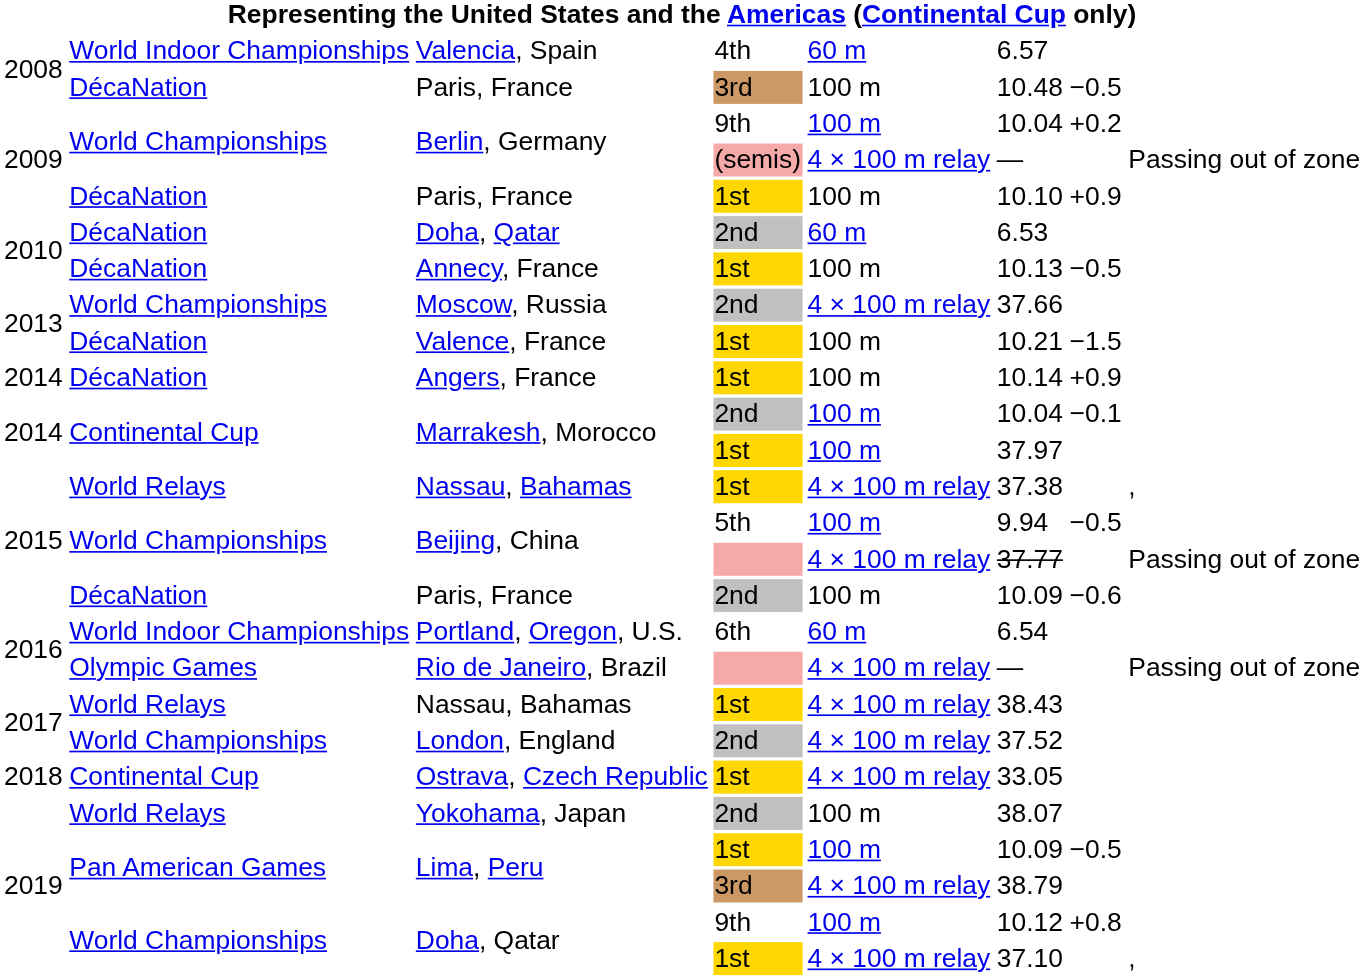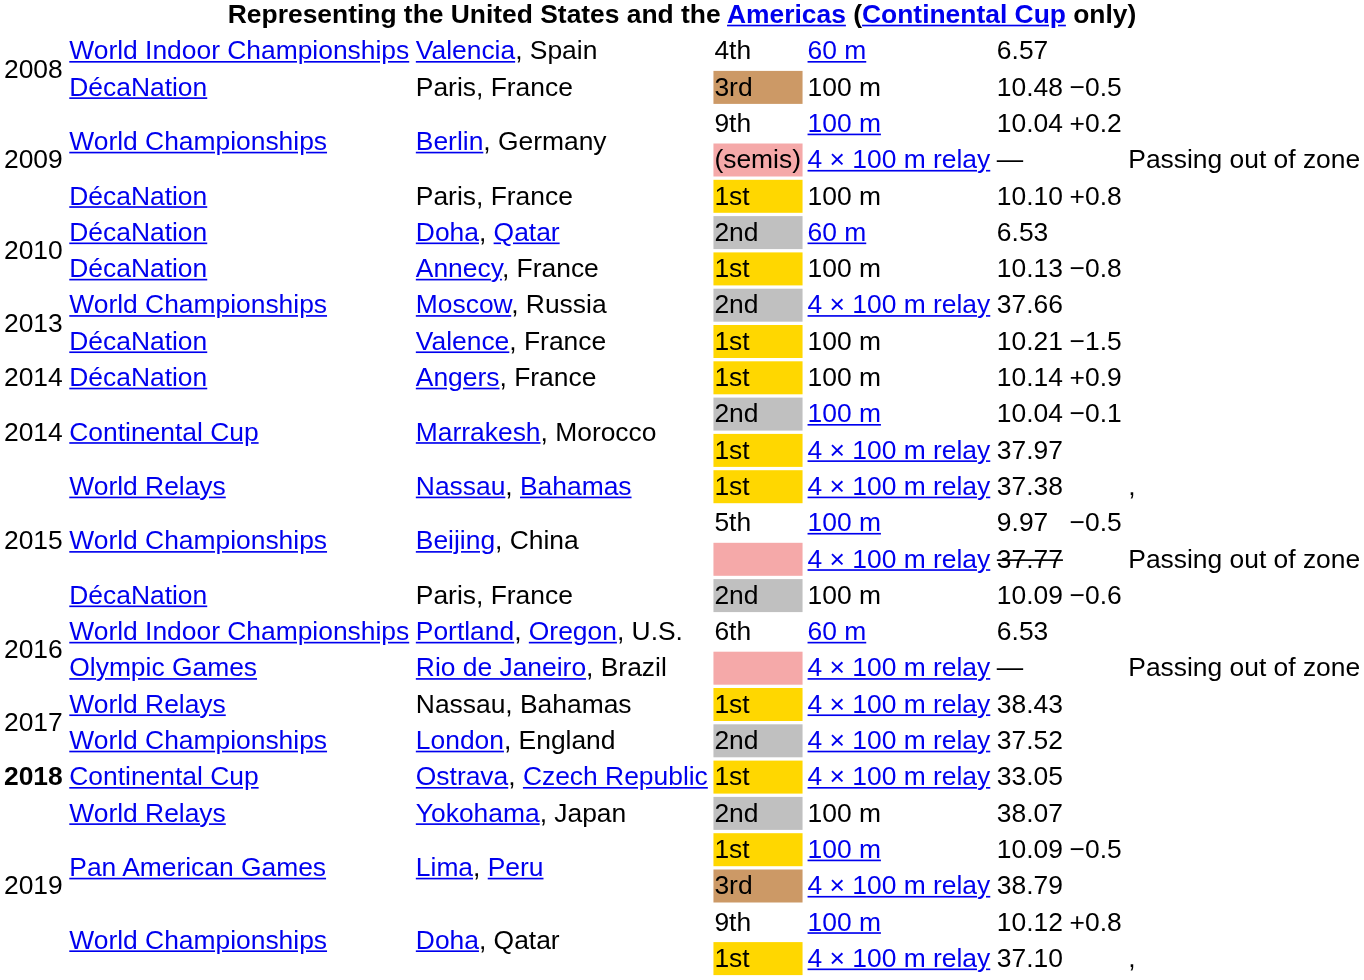 <table>
 <tr>
 <th colspan="8">Representing the  United States and the  <a href='#'>Americas</a> (<a href='#'>Continental Cup</a> only)</th>
 </tr>
 <tr>
 <td rowspan=2>2008</td>
 <td><a href='#'>World Indoor Championships</a></td>
 <td><a href='#'>Valencia</a>, Spain</td>
 <td>4th</td>
 <td><a href='#'>60 m</a></td>
 <td>6.57</td>
 <td></td>
 <td></td>
 </tr>
 <tr>
 <td><a href='#'>DécaNation</a></td>
 <td>Paris, France</td>
 <td bgcolor=cc9966>3rd</td>
 <td>100 m</td>
 <td>10.48</td>
 <td>−0.5</td>
 <td></td>
 </tr>
 <tr>
 <td rowspan=3>2009</td>
 <td rowspan=2><a href='#'>World Championships</a></td>
 <td rowspan=2><a href='#'>Berlin</a>, Germany</td>
 <td>9th</td>
 <td><a href='#'>100 m</a></td>
 <td>10.04</td>
 <td>+0.2</td>
 <td></td>
 </tr>
 <tr>
 <td data-sort-value="18th DQ" bgcolor=f5a9a9> (semis)</td>
 <td data-sort-value="400 relay"><a href='#'>4 × 100 m relay</a></td>
 <td data-sort-value=999.99>—</td>
 <td></td>
 <td>Passing out of zone</td>
 </tr>
 <tr>
 <td><a href='#'>DécaNation</a></td>
 <td>Paris, France</td>
 <td bgcolor=gold>1st</td>
 <td>100 m</td>
 <td>10.10</td>
-<td>+0.9</td>
+<td>+0.8</td>
 <td></td>
 </tr>
 <tr>
 <td rowspan=2>2010</td>
 <td><a href='#'>DécaNation</a></td>
 <td><a href='#'>Doha</a>, <a href='#'>Qatar</a></td>
 <td bgcolor=silver>2nd</td>
 <td><a href='#'>60 m</a></td>
 <td>6.53</td>
 <td></td>
 <td></td>
 </tr>
 <tr>
 <td><a href='#'>DécaNation</a></td>
 <td><a href='#'>Annecy</a>, France</td>
 <td bgcolor=gold>1st</td>
 <td>100 m</td>
 <td>10.13</td>
-<td>−0.5</td>
+<td>−0.8</td>
 <td></td>
 </tr>
 <tr>
 <td rowspan=2>2013</td>
 <td><a href='#'>World Championships</a></td>
 <td><a href='#'>Moscow</a>, Russia</td>
 <td bgcolor=silver>2nd</td>
 <td data-sort-value="400 relay"><a href='#'>4 × 100 m relay</a></td>
 <td>37.66</td>
 <td></td>
 <td></td>
 </tr>
 <tr>
 <td><a href='#'>DécaNation</a></td>
 <td><a href='#'>Valence</a>, France</td>
 <td bgcolor=gold>1st</td>
 <td>100 m</td>
 <td>10.21</td>
 <td>−1.5</td>
 <td></td>
 </tr>
 <tr>
 <td>2014</td>
 <td><a href='#'>DécaNation</a></td>
 <td><a href='#'>Angers</a>, France</td>
 <td bgcolor="gold">1st</td>
 <td>100 m</td>
 <td>10.14</td>
 <td>+0.9</td>
 <td></td>
 </tr>
 <tr>
 <td rowspan=2>2014</td>
 <td rowspan=2><a href='#'>Continental Cup</a></td>
 <td rowspan=2><a href='#'>Marrakesh</a>, Morocco</td>
 <td bgcolor=silver>2nd</td>
 <td><a href='#'>100 m</a></td>
 <td>10.04</td>
 <td>−0.1</td>
 <td></td>
 </tr>
 <tr>
 <td bgcolor=gold>1st</td>
-<td><a href='#'>100 m</a></td>
+<td data-sort-value="400 relay"><a href='#'>4 × 100 m relay</a></td>
 <td>37.97</td>
 <td></td>
 <td></td>
 </tr>
 <tr>
 <td rowspan=4>2015</td>
 <td><a href='#'>World Relays</a></td>
 <td><a href='#'>Nassau</a>, <a href='#'>Bahamas</a></td>
 <td bgcolor=gold>1st</td>
 <td data-sort-value="400 relay"><a href='#'>4 × 100 m relay</a></td>
 <td>37.38</td>
 <td></td>
 <td>, </td>
 </tr>
 <tr>
 <td rowspan=2><a href='#'>World Championships</a></td>
 <td rowspan=2><a href='#'>Beijing</a>, China</td>
 <td>5th</td>
 <td><a href='#'>100 m</a></td>
-<td>9.94</td>
+<td>9.97</td>
 <td>−0.5</td>
 <td></td>
 </tr>
 <tr>
 <td data-sort-value="8th DQ" bgcolor=f5a9a9></td>
 <td data-sort-value="400 relay"><a href='#'>4 × 100 m relay</a></td>
 <td data-sort-value=999.99><s>37.77</s></td>
 <td></td>
 <td>Passing out of zone</td>
 </tr>
 <tr>
 <td><a href='#'>DécaNation</a></td>
 <td>Paris, France</td>
 <td bgcolor=silver>2nd</td>
 <td>100 m</td>
 <td>10.09</td>
 <td>−0.6</td>
 <td></td>
 </tr>
 <tr>
 <td rowspan=2>2016</td>
 <td><a href='#'>World Indoor Championships</a></td>
 <td><a href='#'>Portland</a>, <a href='#'>Oregon</a>, U.S.</td>
 <td>6th</td>
 <td><a href='#'>60 m</a></td>
-<td>6.54</td>
+<td>6.53</td>
 <td></td>
 <td></td>
 </tr>
 <tr>
 <td><a href='#'>Olympic Games</a></td>
 <td><a href='#'>Rio de Janeiro</a>, Brazil</td>
 <td data-sort-value="8th DQ" bgcolor=f5a9a9></td>
 <td data-sort-value="400 relay"><a href='#'>4 × 100 m relay</a></td>
 <td data-sort-value=999.99>—</td>
 <td></td>
 <td>Passing out of zone</td>
 </tr>
 <tr>
 <td rowspan=2>2017</td>
 <td><a href='#'>World Relays</a></td>
 <td>Nassau, Bahamas</td>
 <td bgcolor=gold>1st</td>
 <td data-sort-value="400 relay"><a href='#'>4 × 100 m relay</a></td>
 <td>38.43</td>
 <td></td>
 <td></td>
 </tr>
 <tr>
 <td><a href='#'>World Championships</a></td>
 <td><a href='#'>London</a>, England</td>
 <td bgcolor=silver>2nd</td>
 <td data-sort-value="400 relay"><a href='#'>4 × 100 m relay</a></td>
 <td>37.52</td>
 <td></td>
 <td></td>
 </tr>
 <tr>
-<td>2018</td>
+<td><strong>2018</strong></td>
 <td><a href='#'>Continental Cup</a></td>
 <td><a href='#'>Ostrava</a>, <a href='#'>Czech Republic</a></td>
 <td bgcolor=gold>1st</td>
 <td data-sort-value="400 relay"><a href='#'>4 × 100 m relay</a></td>
 <td>33.05</td>
 <td></td>
 <td></td>
 </tr>
 <tr>
 <td rowspan=5>2019</td>
 <td><a href='#'>World Relays</a></td>
 <td><a href='#'>Yokohama</a>, Japan</td>
 <td bgcolor=silver>2nd</td>
 <td>100 m</td>
 <td>38.07</td>
 <td></td>
 <td></td>
 </tr>
 <tr>
 <td rowspan=2><a href='#'>Pan American Games</a></td>
 <td rowspan=2><a href='#'>Lima</a>, <a href='#'>Peru</a></td>
 <td bgcolor=gold>1st</td>
 <td><a href='#'>100 m</a></td>
 <td>10.09</td>
 <td>−0.5</td>
 <td></td>
 </tr>
 <tr>
 <td bgcolor=cc9966>3rd</td>
 <td data-sort-value="400 relay"><a href='#'>4 × 100 m relay</a></td>
 <td>38.79</td>
 <td></td>
 <td></td>
 </tr>
 <tr>
 <td rowspan=2><a href='#'>World Championships</a></td>
 <td rowspan=2><a href='#'>Doha</a>, Qatar</td>
 <td>9th</td>
 <td><a href='#'>100 m</a></td>
 <td>10.12</td>
 <td>+0.8</td>
 <td></td>
 </tr>
 <tr>
 <td bgcolor=gold>1st</td>
 <td data-sort-value="400 relay"><a href='#'>4 × 100 m relay</a></td>
 <td>37.10</td>
 <td></td>
 <td>, </td>
 </tr>
 </table>
